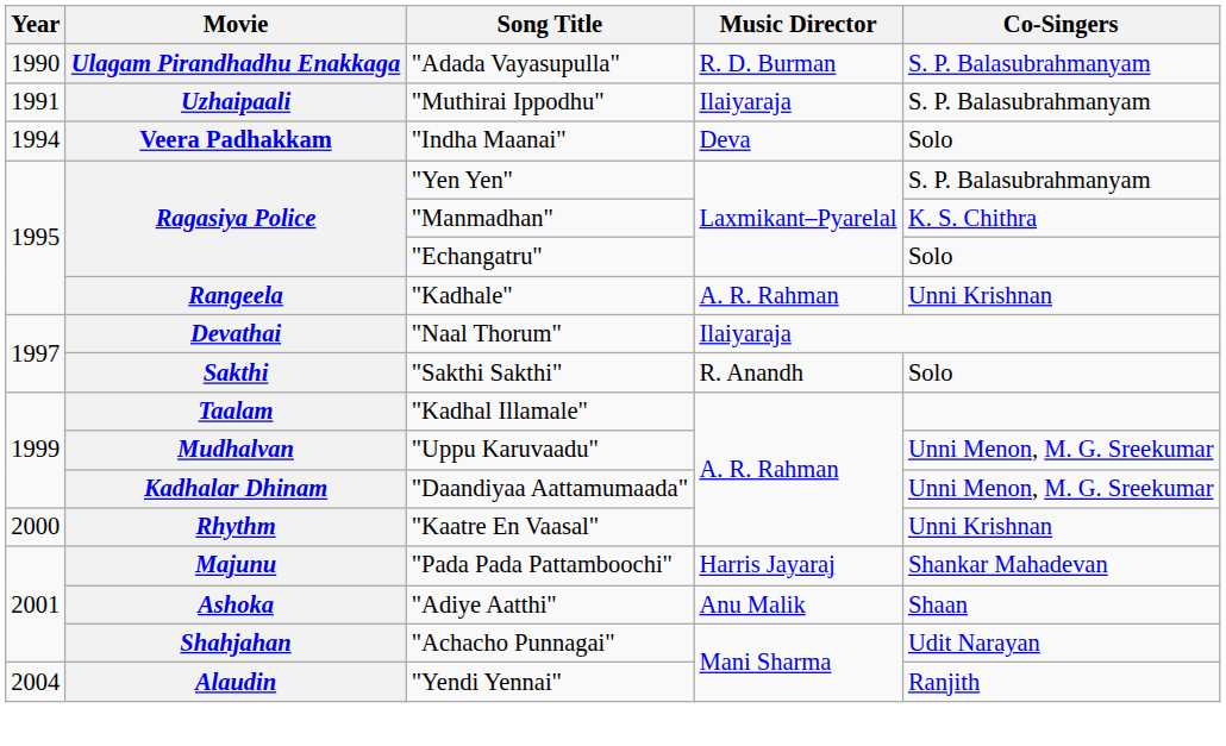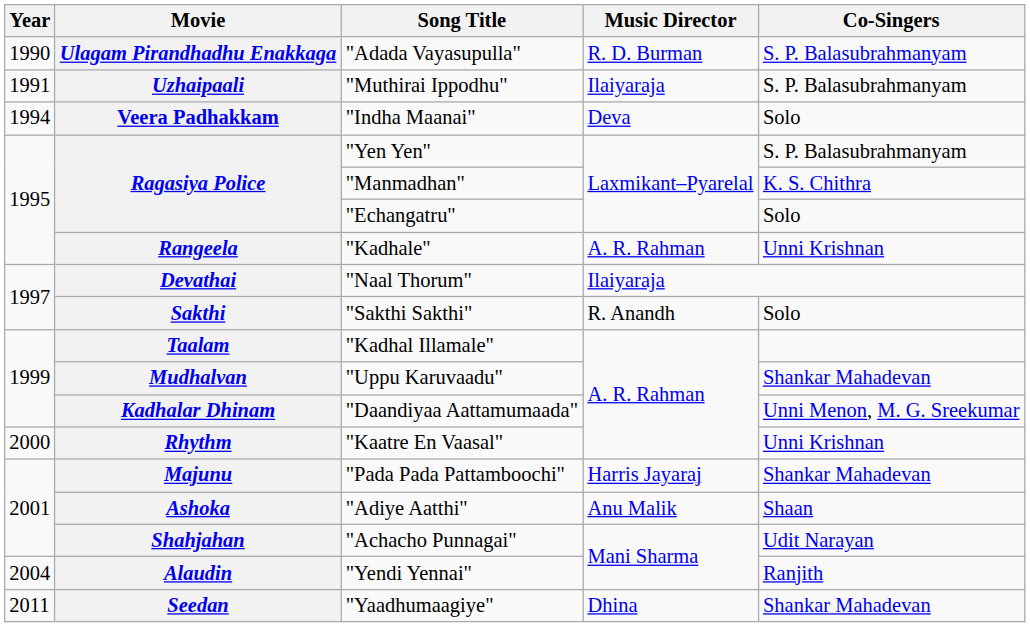 <table class="wikitable">
 <tr>
 <th>Year</th>
 <th>Movie</th>
 <th>Song Title</th>
 <th>Music Director</th>
 <th>Co-Singers</th>
 </tr>
 <tr>
 <td>1990</td>
 <th><em><a href='#'>Ulagam Pirandhadhu Enakkaga</a></em></th>
 <td>"Adada Vayasupulla"</td>
 <td><a href='#'>R. D. Burman</a></td>
 <td><a href='#'>S. P. Balasubrahmanyam</a></td>
 </tr>
 <tr>
 <td>1991</td>
 <th><a href='#'><em>Uzhaipaali</em></a></th>
 <td>"Muthirai Ippodhu"</td>
 <td><a href='#'>Ilaiyaraja</a></td>
 <td>S. P. Balasubrahmanyam</td>
 </tr>
 <tr>
 <td>1994</td>
 <th><strong><a href='#'>Veera Padhakkam</a></strong></th>
 <td>"Indha Maanai"</td>
 <td><a href='#'>Deva</a></td>
 <td>Solo</td>
 </tr>
 <tr>
 <td rowspan="4">1995</td>
 <th rowspan="3"><em><a href='#'>Ragasiya Police</a></em></th>
 <td>"Yen Yen"</td>
 <td rowspan="3"><a href='#'>Laxmikant–Pyarelal</a></td>
 <td>S. P. Balasubrahmanyam</td>
 </tr>
 <tr>
 <td>"Manmadhan"</td>
 <td><a href='#'>K. S. Chithra</a></td>
 </tr>
 <tr>
 <td>"Echangatru"</td>
 <td>Solo</td>
 </tr>
 <tr>
 <th><a href='#'><em>Rangeela</em></a></th>
 <td>"Kadhale"</td>
 <td><a href='#'>A. R. Rahman</a></td>
 <td><a href='#'>Unni Krishnan</a></td>
 </tr>
 <tr>
 <td rowspan="2">1997</td>
 <th><em><a href='#'>Devathai</a></em></th>
 <td>"Naal Thorum"</td>
 <td colspan="2"><a href='#'>Ilaiyaraja</a></td>
 </tr>
 <tr>
 <th><a href='#'><em>Sakthi</em></a></th>
 <td>"Sakthi Sakthi"</td>
 <td>R. Anandh</td>
 <td>Solo</td>
 </tr>
 <tr>
 <td rowspan="3">1999</td>
 <th><a href='#'><em>Taalam</em></a></th>
 <td>"Kadhal Illamale"</td>
 <td rowspan="4"><a href='#'>A. R. Rahman</a></td>
 <td></td>
 </tr>
 <tr>
 <th><em><a href='#'>Mudhalvan</a></em></th>
 <td>"Uppu Karuvaadu"</td>
-<td><a href='#'>Unni Menon</a>, <a href='#'>M. G. Sreekumar</a></td>
+<td><a href='#'>Shankar Mahadevan</a></td>
 </tr>
 <tr>
 <th><em><a href='#'>Kadhalar Dhinam</a></em></th>
 <td>"Daandiyaa Aattamumaada"</td>
 <td><a href='#'>Unni Menon</a>, <a href='#'>M. G. Sreekumar</a></td>
 </tr>
 <tr>
 <td>2000</td>
 <th><a href='#'><em>Rhythm</em></a></th>
 <td>"Kaatre En Vaasal"</td>
 <td><a href='#'>Unni Krishnan</a></td>
 </tr>
 <tr>
 <td rowspan="3">2001</td>
 <th><em><a href='#'>Majunu</a></em></th>
 <td>"Pada Pada Pattamboochi"</td>
 <td><a href='#'>Harris Jayaraj</a></td>
 <td><a href='#'>Shankar Mahadevan</a></td>
 </tr>
 <tr>
 <th><em><a href='#'>Ashoka</a></em></th>
 <td>"Adiye Aatthi"</td>
 <td><a href='#'>Anu Malik</a></td>
 <td><a href='#'>Shaan</a></td>
 </tr>
 <tr>
 <th><a href='#'><em>Shahjahan</em></a></th>
 <td>"Achacho Punnagai"</td>
 <td rowspan="2"><a href='#'>Mani Sharma</a></td>
 <td><a href='#'>Udit Narayan</a></td>
 </tr>
 <tr>
 <td>2004</td>
 <th><em><a href='#'>Alaudin</a></em></th>
 <td>"Yendi Yennai"</td>
 <td><a href='#'>Ranjith</a></td>
 </tr>
+<tr>
+<td>2011</td>
+<th><em><a href='#'>Seedan</a></em></th>
+<td>"Yaadhumaagiye"</td>
+<td><a href='#'>Dhina</a></td>
+<td><a href='#'>Shankar Mahadevan</a></td>
+</tr>
 </table>
